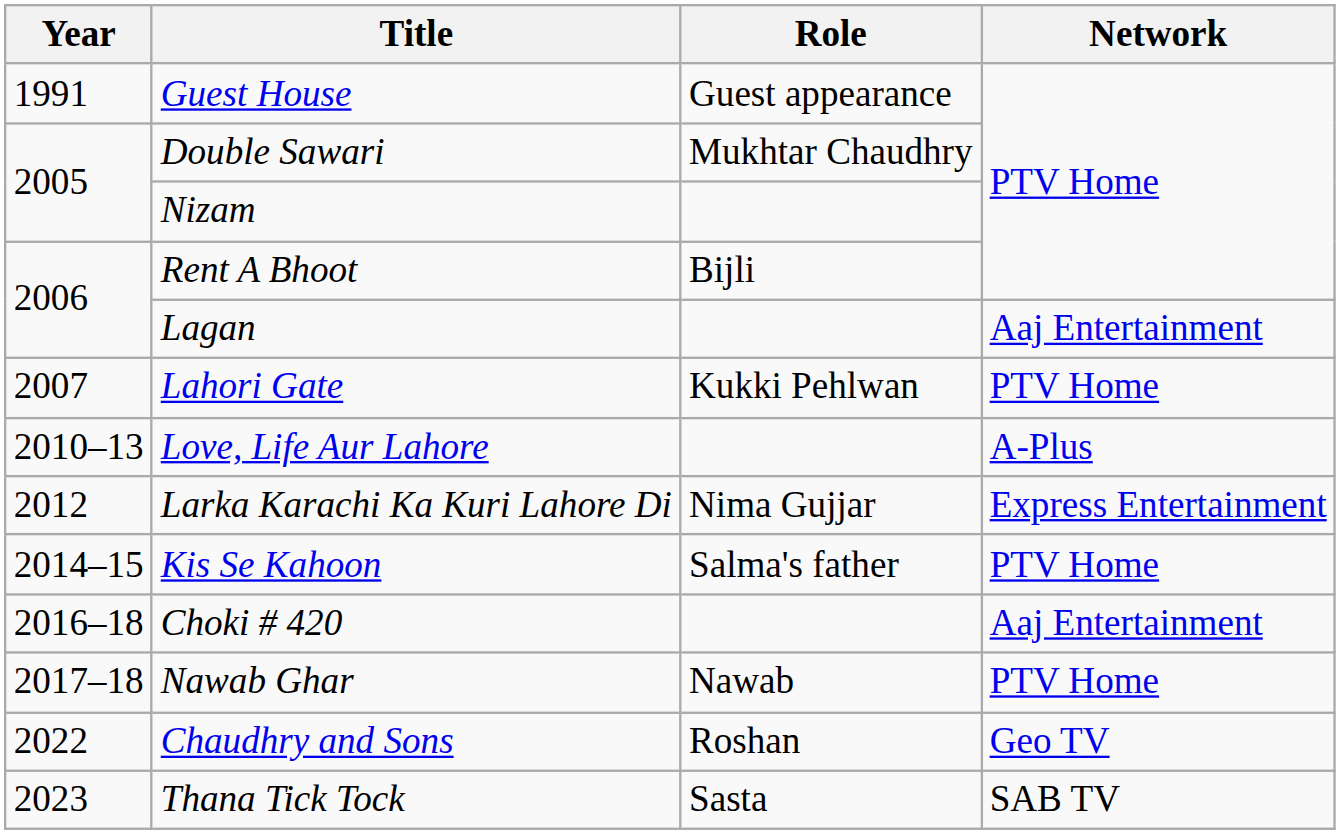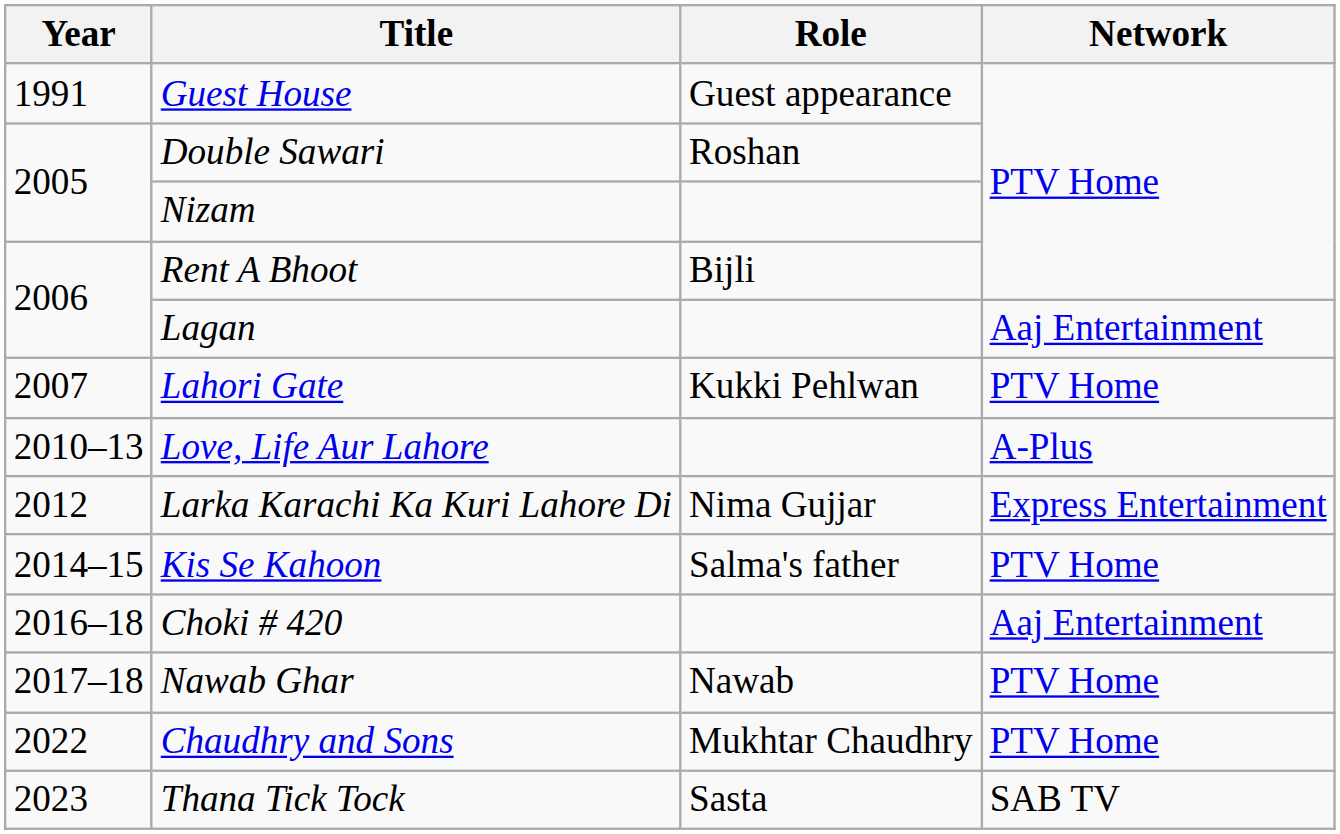 <table class="wikitable sortable">
 <tr>
 <th>Year</th>
 <th>Title</th>
 <th>Role</th>
 <th>Network</th>
 </tr>
 <tr>
 <td>1991</td>
 <td><em><a href='#'>Guest House</a></em></td>
 <td>Guest appearance</td>
 <td rowspan="4"><a href='#'>PTV Home</a></td>
 </tr>
 <tr>
 <td rowspan="2">2005</td>
 <td><em>Double Sawari</em></td>
-<td>Mukhtar Chaudhry</td>
+<td>Roshan</td>
 </tr>
 <tr>
 <td><em>Nizam</em></td>
 <td></td>
 </tr>
 <tr>
 <td rowspan="2">2006</td>
 <td><em>Rent A Bhoot</em></td>
 <td>Bijli</td>
 </tr>
 <tr>
 <td><em>Lagan</em></td>
 <td></td>
 <td><a href='#'>Aaj Entertainment</a></td>
 </tr>
 <tr>
 <td>2007</td>
 <td><em><a href='#'>Lahori Gate</a></em></td>
 <td>Kukki Pehlwan</td>
 <td><a href='#'>PTV Home</a></td>
 </tr>
 <tr>
 <td>2010–13</td>
 <td><em><a href='#'>Love, Life Aur Lahore</a></em></td>
 <td></td>
 <td><a href='#'>A-Plus</a></td>
 </tr>
 <tr>
 <td>2012</td>
 <td><em>Larka Karachi Ka Kuri Lahore Di</em></td>
 <td>Nima Gujjar</td>
 <td><a href='#'>Express Entertainment</a></td>
 </tr>
 <tr>
 <td>2014–15</td>
 <td><em><a href='#'>Kis Se Kahoon</a></em></td>
 <td>Salma's father</td>
 <td><a href='#'>PTV Home</a></td>
 </tr>
 <tr>
 <td>2016–18</td>
 <td><em>Choki # 420</em></td>
 <td></td>
 <td><a href='#'>Aaj Entertainment</a></td>
 </tr>
 <tr>
 <td>2017–18</td>
 <td><em>Nawab Ghar</em></td>
 <td>Nawab</td>
 <td><a href='#'>PTV Home</a></td>
 </tr>
 <tr>
 <td>2022</td>
 <td><em><a href='#'>Chaudhry and Sons</a></em></td>
-<td>Roshan</td>
-<td><a href='#'>Geo TV</a></td>
+<td>Mukhtar Chaudhry</td>
+<td><a href='#'>PTV Home</a></td>
 </tr>
 <tr>
 <td>2023</td>
 <td><em>Thana Tick Tock</em></td>
 <td>Sasta</td>
 <td>SAB TV</td>
 </tr>
 </table>
